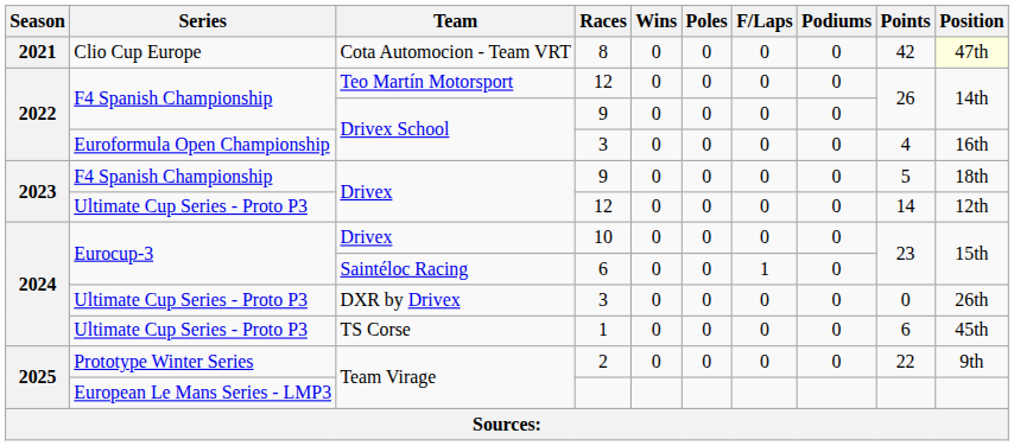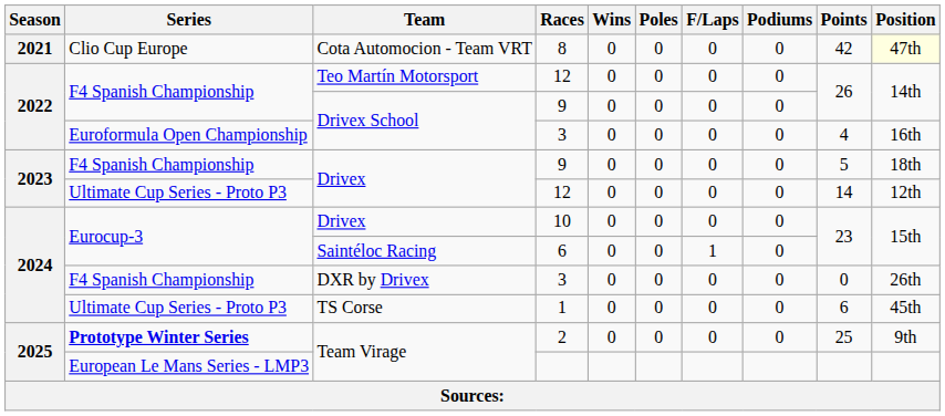 <table class="wikitable" style="font-size: 90%; text-align:center">
 <tr>
 <th>Season</th>
 <th>Series</th>
 <th>Team</th>
 <th>Races</th>
 <th>Wins</th>
 <th>Poles</th>
 <th>F/Laps</th>
 <th>Podiums</th>
 <th>Points</th>
 <th>Position</th>
 </tr>
 <tr>
 <th>2021</th>
 <td align=left>Clio Cup Europe</td>
 <td align=left>Cota Automocion - Team VRT</td>
 <td>8</td>
 <td>0</td>
 <td>0</td>
 <td>0</td>
 <td>0</td>
 <td>42</td>
 <td style="background: lightyellow;">47th</td>
 </tr>
 <tr>
 <th rowspan="3">2022</th>
 <td align=left rowspan="2"><a href='#'>F4 Spanish Championship</a></td>
 <td align=left><a href='#'>Teo Martín Motorsport</a></td>
 <td>12</td>
 <td>0</td>
 <td>0</td>
 <td>0</td>
 <td>0</td>
 <td rowspan="2">26</td>
 <td rowspan="2">14th</td>
 </tr>
 <tr>
 <td align=left rowspan="2"><a href='#'>Drivex School</a></td>
 <td>9</td>
 <td>0</td>
 <td>0</td>
 <td>0</td>
 <td>0</td>
 </tr>
 <tr>
 <td align=left><a href='#'>Euroformula Open Championship</a></td>
 <td>3</td>
 <td>0</td>
 <td>0</td>
 <td>0</td>
 <td>0</td>
 <td>4</td>
 <td>16th</td>
 </tr>
 <tr>
 <th rowspan="2">2023</th>
 <td align=left><a href='#'>F4 Spanish Championship</a></td>
 <td align=left rowspan="2"><a href='#'>Drivex</a></td>
 <td>9</td>
 <td>0</td>
 <td>0</td>
 <td>0</td>
 <td>0</td>
 <td>5</td>
 <td>18th</td>
 </tr>
 <tr>
 <td align=left><a href='#'>Ultimate Cup Series - Proto P3</a></td>
 <td>12</td>
 <td>0</td>
 <td>0</td>
 <td>0</td>
 <td>0</td>
 <td>14</td>
 <td>12th</td>
 </tr>
 <tr>
 <th rowspan="4">2024</th>
 <td align=left rowspan="2"><a href='#'>Eurocup-3</a></td>
 <td align=left><a href='#'>Drivex</a></td>
 <td>10</td>
 <td>0</td>
 <td>0</td>
 <td>0</td>
 <td>0</td>
 <td rowspan="2">23</td>
 <td rowspan="2">15th</td>
 </tr>
 <tr>
 <td align=left><a href='#'>Saintéloc Racing</a></td>
 <td>6</td>
 <td>0</td>
 <td>0</td>
 <td>1</td>
 <td>0</td>
 </tr>
 <tr>
-<td align=left><a href='#'>Ultimate Cup Series - Proto P3</a></td>
+<td align=left><a href='#'>F4 Spanish Championship</a></td>
 <td align=left>DXR by <a href='#'>Drivex</a></td>
 <td>3</td>
 <td>0</td>
 <td>0</td>
 <td>0</td>
 <td>0</td>
 <td>0</td>
 <td>26th</td>
 </tr>
 <tr>
 <td align=left><a href='#'>Ultimate Cup Series - Proto P3</a></td>
 <td align=left>TS Corse</td>
 <td>1</td>
 <td>0</td>
 <td>0</td>
 <td>0</td>
 <td>0</td>
 <td>6</td>
 <td>45th</td>
 </tr>
 <tr>
 <th rowspan="2">2025</th>
-<td align=left><a href='#'>Prototype Winter Series</a></td>
+<td align=left><strong><a href='#'>Prototype Winter Series</a></strong></td>
 <td rowspan="2" align=left>Team Virage</td>
 <td>2</td>
 <td>0</td>
 <td>0</td>
 <td>0</td>
 <td>0</td>
-<td>22</td>
+<td>25</td>
 <td>9th</td>
 </tr>
 <tr>
 <td align=left><a href='#'>European Le Mans Series - LMP3</a></td>
 <td></td>
 <td></td>
 <td></td>
 <td></td>
 <td></td>
 <td></td>
 <td></td>
 </tr>
 <tr>
 <th colspan="10">Sources:</th>
 </tr>
 </table>
